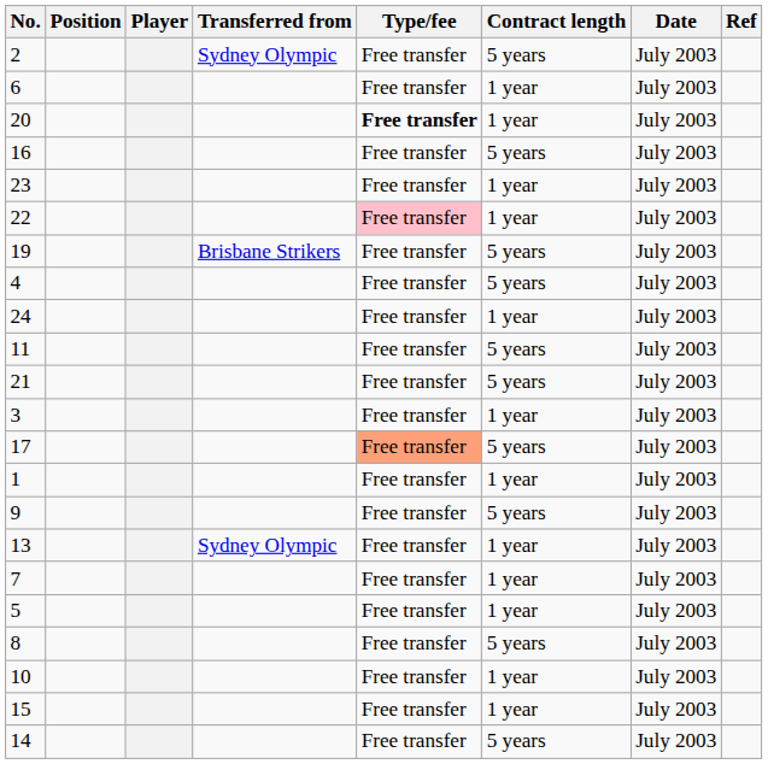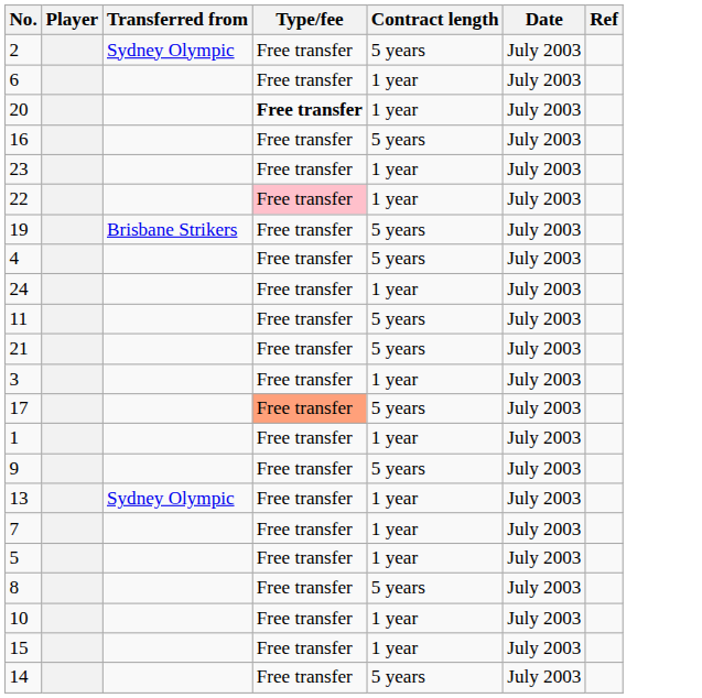 <table class="wikitable plainrowheaders sortable" style="text-align:center; text-align:left">
 <tr>
 <th scope="col">No.</th>
-<th scope="col">Position</th>
 <th scope="col">Player</th>
 <th scope="col">Transferred from</th>
 <th scope="col">Type/fee</th>
 <th scope="col">Contract length</th>
 <th scope="col">Date</th>
 <th scope="col" class="unsortable">Ref</th>
 </tr>
 <tr>
 <td>2</td>
-<td></td>
 <th scope="row"></th>
 <td><a href='#'>Sydney Olympic</a></td>
 <td>Free transfer</td>
 <td>5 years</td>
 <td>July 2003</td>
 <td></td>
 </tr>
 <tr>
 <td>6</td>
-<td></td>
 <th scope="row"></th>
 <td></td>
 <td>Free transfer</td>
 <td>1 year</td>
 <td>July 2003</td>
 <td></td>
 </tr>
 <tr>
 <td>20</td>
-<td></td>
 <th scope="row"></th>
 <td></td>
 <td><strong>Free transfer</strong></td>
 <td>1 year</td>
 <td>July 2003</td>
 <td></td>
 </tr>
 <tr>
 <td>16</td>
-<td></td>
 <th scope="row"></th>
 <td></td>
 <td>Free transfer</td>
 <td>5 years</td>
 <td>July 2003</td>
 <td></td>
 </tr>
 <tr>
 <td>23</td>
-<td></td>
 <th scope="row"></th>
 <td></td>
 <td>Free transfer</td>
 <td>1 year</td>
 <td>July 2003</td>
 <td></td>
 </tr>
 <tr>
 <td>22</td>
-<td></td>
 <th scope="row"></th>
 <td></td>
 <td style="background: pink;">Free transfer</td>
 <td>1 year</td>
 <td>July 2003</td>
 <td></td>
 </tr>
 <tr>
 <td>19</td>
-<td></td>
 <th scope="row"></th>
 <td><a href='#'>Brisbane Strikers</a></td>
 <td>Free transfer</td>
 <td>5 years</td>
 <td>July 2003</td>
 <td></td>
 </tr>
 <tr>
 <td>4</td>
-<td></td>
 <th scope="row"></th>
 <td></td>
 <td>Free transfer</td>
 <td>5 years</td>
 <td>July 2003</td>
 <td></td>
 </tr>
 <tr>
 <td>24</td>
-<td></td>
 <th scope="row"></th>
 <td></td>
 <td>Free transfer</td>
 <td>1 year</td>
 <td>July 2003</td>
 <td></td>
 </tr>
 <tr>
 <td>11</td>
-<td></td>
 <th scope="row"></th>
 <td></td>
 <td>Free transfer</td>
 <td>5 years</td>
 <td>July 2003</td>
 <td></td>
 </tr>
 <tr>
 <td>21</td>
-<td></td>
 <th scope="row"></th>
 <td></td>
 <td>Free transfer</td>
 <td>5 years</td>
 <td>July 2003</td>
 <td></td>
 </tr>
 <tr>
 <td>3</td>
-<td></td>
 <th scope="row"></th>
 <td></td>
 <td>Free transfer</td>
 <td>1 year</td>
 <td>July 2003</td>
 <td></td>
 </tr>
 <tr>
 <td>17</td>
-<td></td>
 <th scope="row"></th>
 <td></td>
 <td style="background: lightsalmon;">Free transfer</td>
 <td>5 years</td>
 <td>July 2003</td>
 <td></td>
 </tr>
 <tr>
 <td>1</td>
-<td></td>
 <th scope="row"></th>
 <td></td>
 <td>Free transfer</td>
 <td>1 year</td>
 <td>July 2003</td>
 <td></td>
 </tr>
 <tr>
 <td>9</td>
-<td></td>
 <th scope="row"></th>
 <td></td>
 <td>Free transfer</td>
 <td>5 years</td>
 <td>July 2003</td>
 <td></td>
 </tr>
 <tr>
 <td>13</td>
-<td></td>
 <th scope="row"></th>
 <td><a href='#'>Sydney Olympic</a></td>
 <td>Free transfer</td>
 <td>1 year</td>
 <td>July 2003</td>
 <td></td>
 </tr>
 <tr>
 <td>7</td>
-<td></td>
 <th scope="row"></th>
 <td></td>
 <td>Free transfer</td>
 <td>1 year</td>
 <td>July 2003</td>
 <td></td>
 </tr>
 <tr>
 <td>5</td>
-<td></td>
 <th scope="row"></th>
 <td></td>
 <td>Free transfer</td>
 <td>1 year</td>
 <td>July 2003</td>
 <td></td>
 </tr>
 <tr>
 <td>8</td>
-<td></td>
 <th scope="row"></th>
 <td></td>
 <td>Free transfer</td>
 <td>5 years</td>
 <td>July 2003</td>
 <td></td>
 </tr>
 <tr>
 <td>10</td>
-<td></td>
 <th scope="row"></th>
 <td></td>
 <td>Free transfer</td>
 <td>1 year</td>
 <td>July 2003</td>
 <td></td>
 </tr>
 <tr>
 <td>15</td>
-<td></td>
 <th scope="row"></th>
 <td></td>
 <td>Free transfer</td>
 <td>1 year</td>
 <td>July 2003</td>
 <td></td>
 </tr>
 <tr>
 <td>14</td>
-<td></td>
 <th scope="row"></th>
 <td></td>
 <td>Free transfer</td>
 <td>5 years</td>
 <td>July 2003</td>
 <td></td>
 </tr>
 </table>
